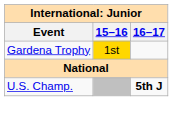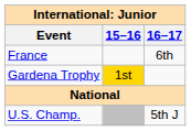 <table class="wikitable" style="text-align:center">
 <tr>
 <th colspan="3" style="background-color: #ffdead; " align="center">International: Junior</th>
 </tr>
 <tr>
 <th>Event</th>
 <th><a href='#'>15–16</a></th>
 <th><a href='#'>16–17</a></th>
+</tr>
+<tr>
+<td align=left> <a href='#'>France</a></td>
+<td></td>
+<td>6th</td>
 </tr>
 <tr>
 <td align=left><a href='#'>Gardena Trophy</a></td>
 <td bgcolor="gold">1st</td>
 <td></td>
 </tr>
 <tr>
 <th colspan="3" style="background-color: #ffdead; " align="center">National</th>
 </tr>
 <tr>
 <td align=left><a href='#'>U.S. Champ.</a></td>
 <td bgcolor="silver"></td>
-<td><strong>5th J</strong></td>
+<td>5th J</td>
 </tr>
 </table>
